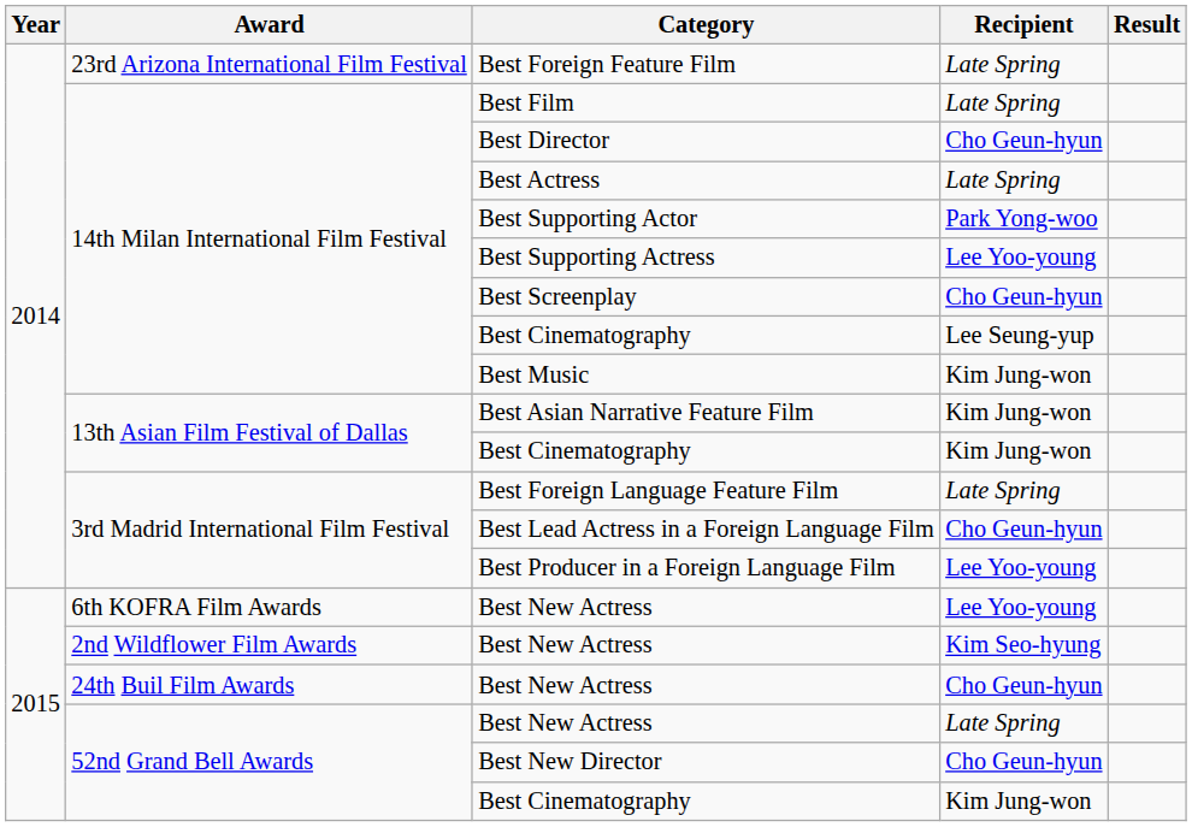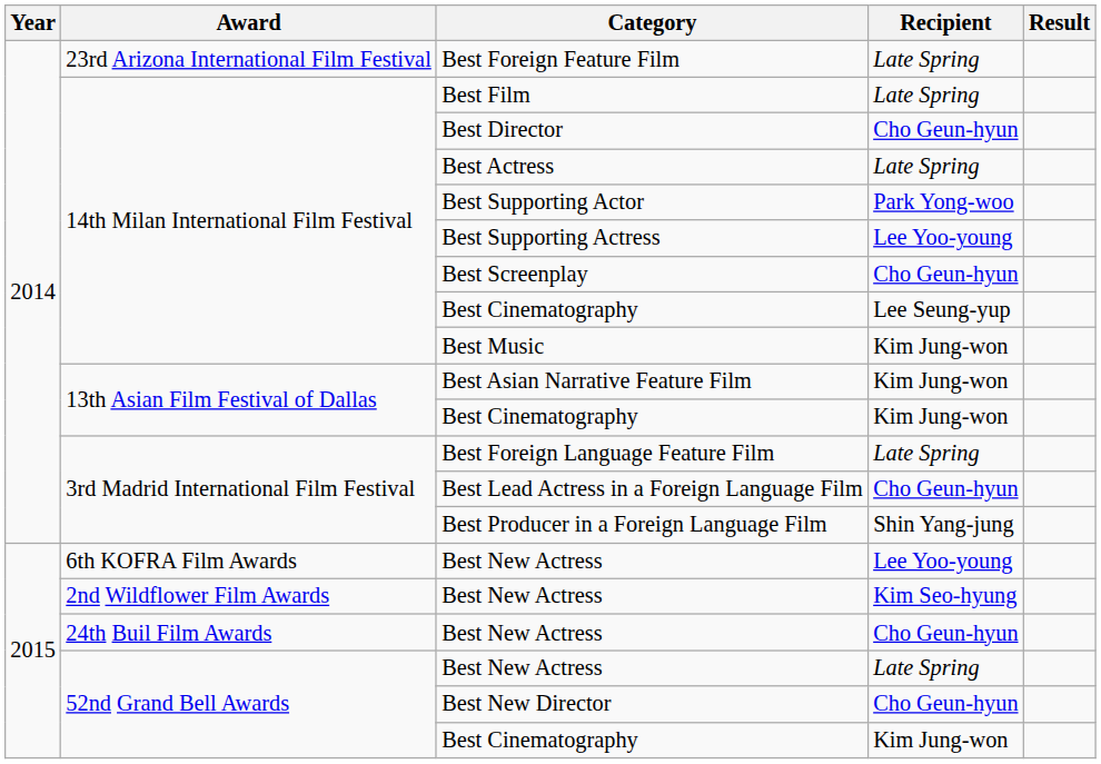 <table class="wikitable">
 <tr>
 <th>Year</th>
 <th>Award</th>
 <th>Category</th>
 <th>Recipient</th>
 <th>Result</th>
 </tr>
 <tr>
 <td rowspan=14>2014</td>
 <td>23rd <a href='#'>Arizona International Film Festival</a></td>
 <td>Best Foreign Feature Film</td>
 <td><em>Late Spring</em></td>
 <td></td>
 </tr>
 <tr>
 <td rowspan=8>14th Milan International Film Festival</td>
 <td>Best Film</td>
 <td><em>Late Spring</em></td>
 <td></td>
 </tr>
 <tr>
 <td>Best Director</td>
 <td><a href='#'>Cho Geun-hyun</a></td>
 <td></td>
 </tr>
 <tr>
 <td>Best Actress</td>
 <td><em>Late Spring</em></td>
 <td></td>
 </tr>
 <tr>
 <td>Best Supporting Actor</td>
 <td><a href='#'>Park Yong-woo</a></td>
 <td></td>
 </tr>
 <tr>
 <td>Best Supporting Actress</td>
 <td><a href='#'>Lee Yoo-young</a></td>
 <td></td>
 </tr>
 <tr>
 <td>Best Screenplay</td>
 <td><a href='#'>Cho Geun-hyun</a></td>
 <td></td>
 </tr>
 <tr>
 <td>Best Cinematography</td>
 <td>Lee Seung-yup</td>
 <td></td>
 </tr>
 <tr>
 <td>Best Music</td>
 <td>Kim Jung-won</td>
 <td></td>
 </tr>
 <tr>
 <td rowspan=2>13th <a href='#'>Asian Film Festival of Dallas</a></td>
 <td>Best Asian Narrative Feature Film</td>
 <td>Kim Jung-won</td>
 <td></td>
 </tr>
 <tr>
 <td>Best Cinematography</td>
 <td>Kim Jung-won</td>
 <td></td>
 </tr>
 <tr>
 <td rowspan=3>3rd Madrid International Film Festival</td>
 <td>Best Foreign Language Feature Film</td>
 <td><em>Late Spring</em></td>
 <td></td>
 </tr>
 <tr>
 <td>Best Lead Actress in a Foreign Language Film</td>
 <td><a href='#'>Cho Geun-hyun</a></td>
 <td></td>
 </tr>
 <tr>
 <td>Best Producer in a Foreign Language Film</td>
-<td><a href='#'>Lee Yoo-young</a></td>
+<td>Shin Yang-jung</td>
 <td></td>
 </tr>
 <tr>
 <td rowspan=6>2015</td>
 <td>6th KOFRA Film Awards</td>
 <td>Best New Actress</td>
 <td><a href='#'>Lee Yoo-young</a></td>
 <td></td>
 </tr>
 <tr>
 <td><a href='#'>2nd</a> <a href='#'>Wildflower Film Awards</a></td>
 <td>Best New Actress</td>
 <td><a href='#'>Kim Seo-hyung</a></td>
 <td></td>
 </tr>
 <tr>
 <td><a href='#'>24th</a> <a href='#'>Buil Film Awards</a></td>
 <td>Best New Actress</td>
 <td><a href='#'>Cho Geun-hyun</a></td>
 <td></td>
 </tr>
 <tr>
 <td rowspan=3><a href='#'>52nd</a> <a href='#'>Grand Bell Awards</a></td>
 <td>Best New Actress</td>
 <td><em>Late Spring</em></td>
 <td></td>
 </tr>
 <tr>
 <td>Best New Director</td>
 <td><a href='#'>Cho Geun-hyun</a></td>
 <td></td>
 </tr>
 <tr>
 <td>Best Cinematography</td>
 <td>Kim Jung-won</td>
 <td></td>
 </tr>
 </table>
